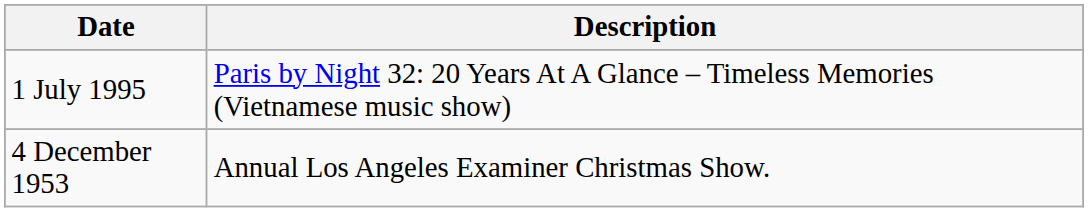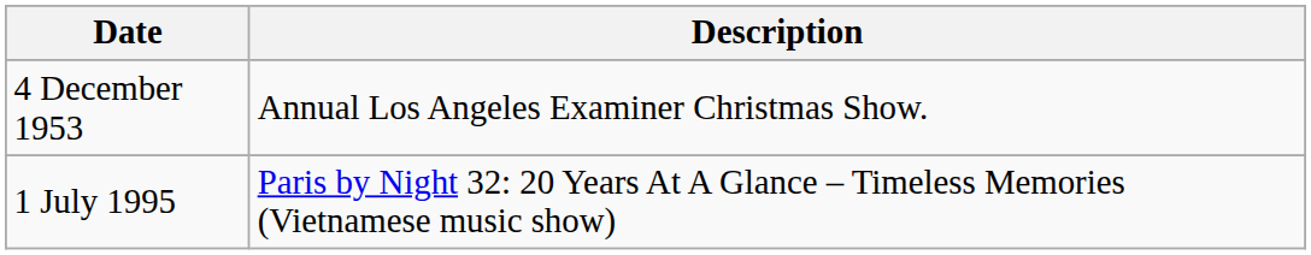 <table class="wikitable" width="600">
 <tr>
 <th>Date</th>
 <th>Description</th>
 </tr>
 <tr>
+<td>4 December 1953</td>
+<td>Annual Los Angeles Examiner Christmas Show.</td>
+</tr>
+<tr>
 <td>1 July 1995</td>
 <td><a href='#'>Paris by Night</a> 32: 20 Years At A Glance – Timeless Memories (Vietnamese music show)</td>
 </tr>
-<tr>
-<td>4 December 1953</td>
-<td>Annual Los Angeles Examiner Christmas Show.</td>
-</tr>
 </table>
